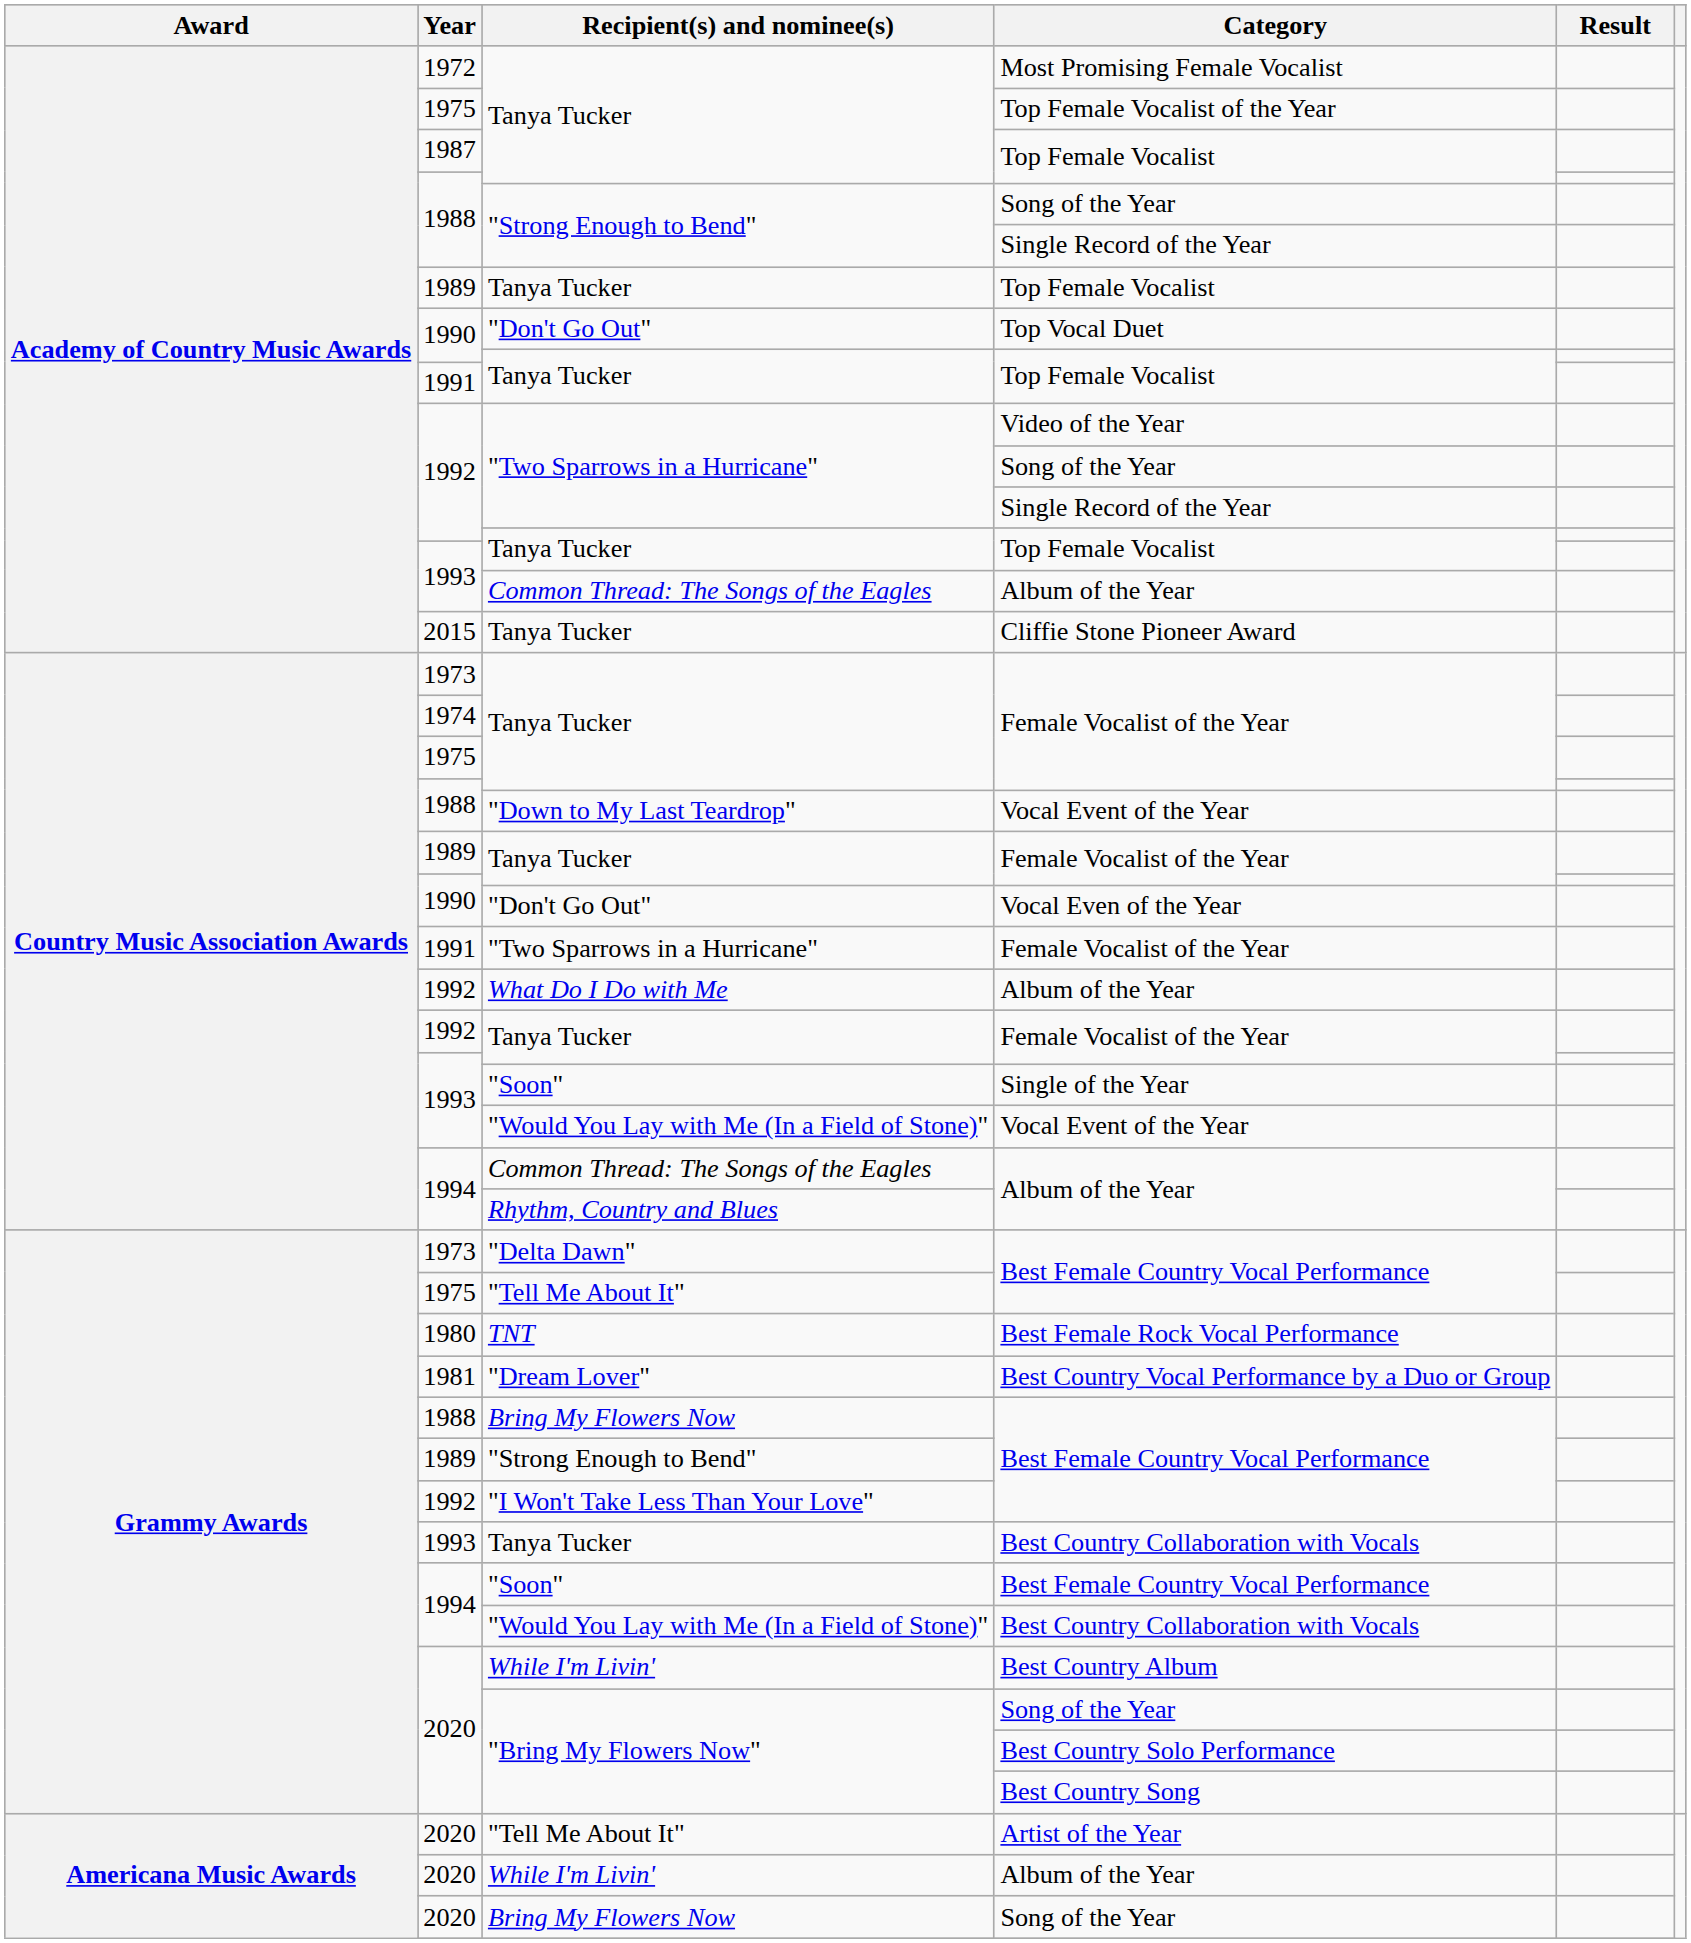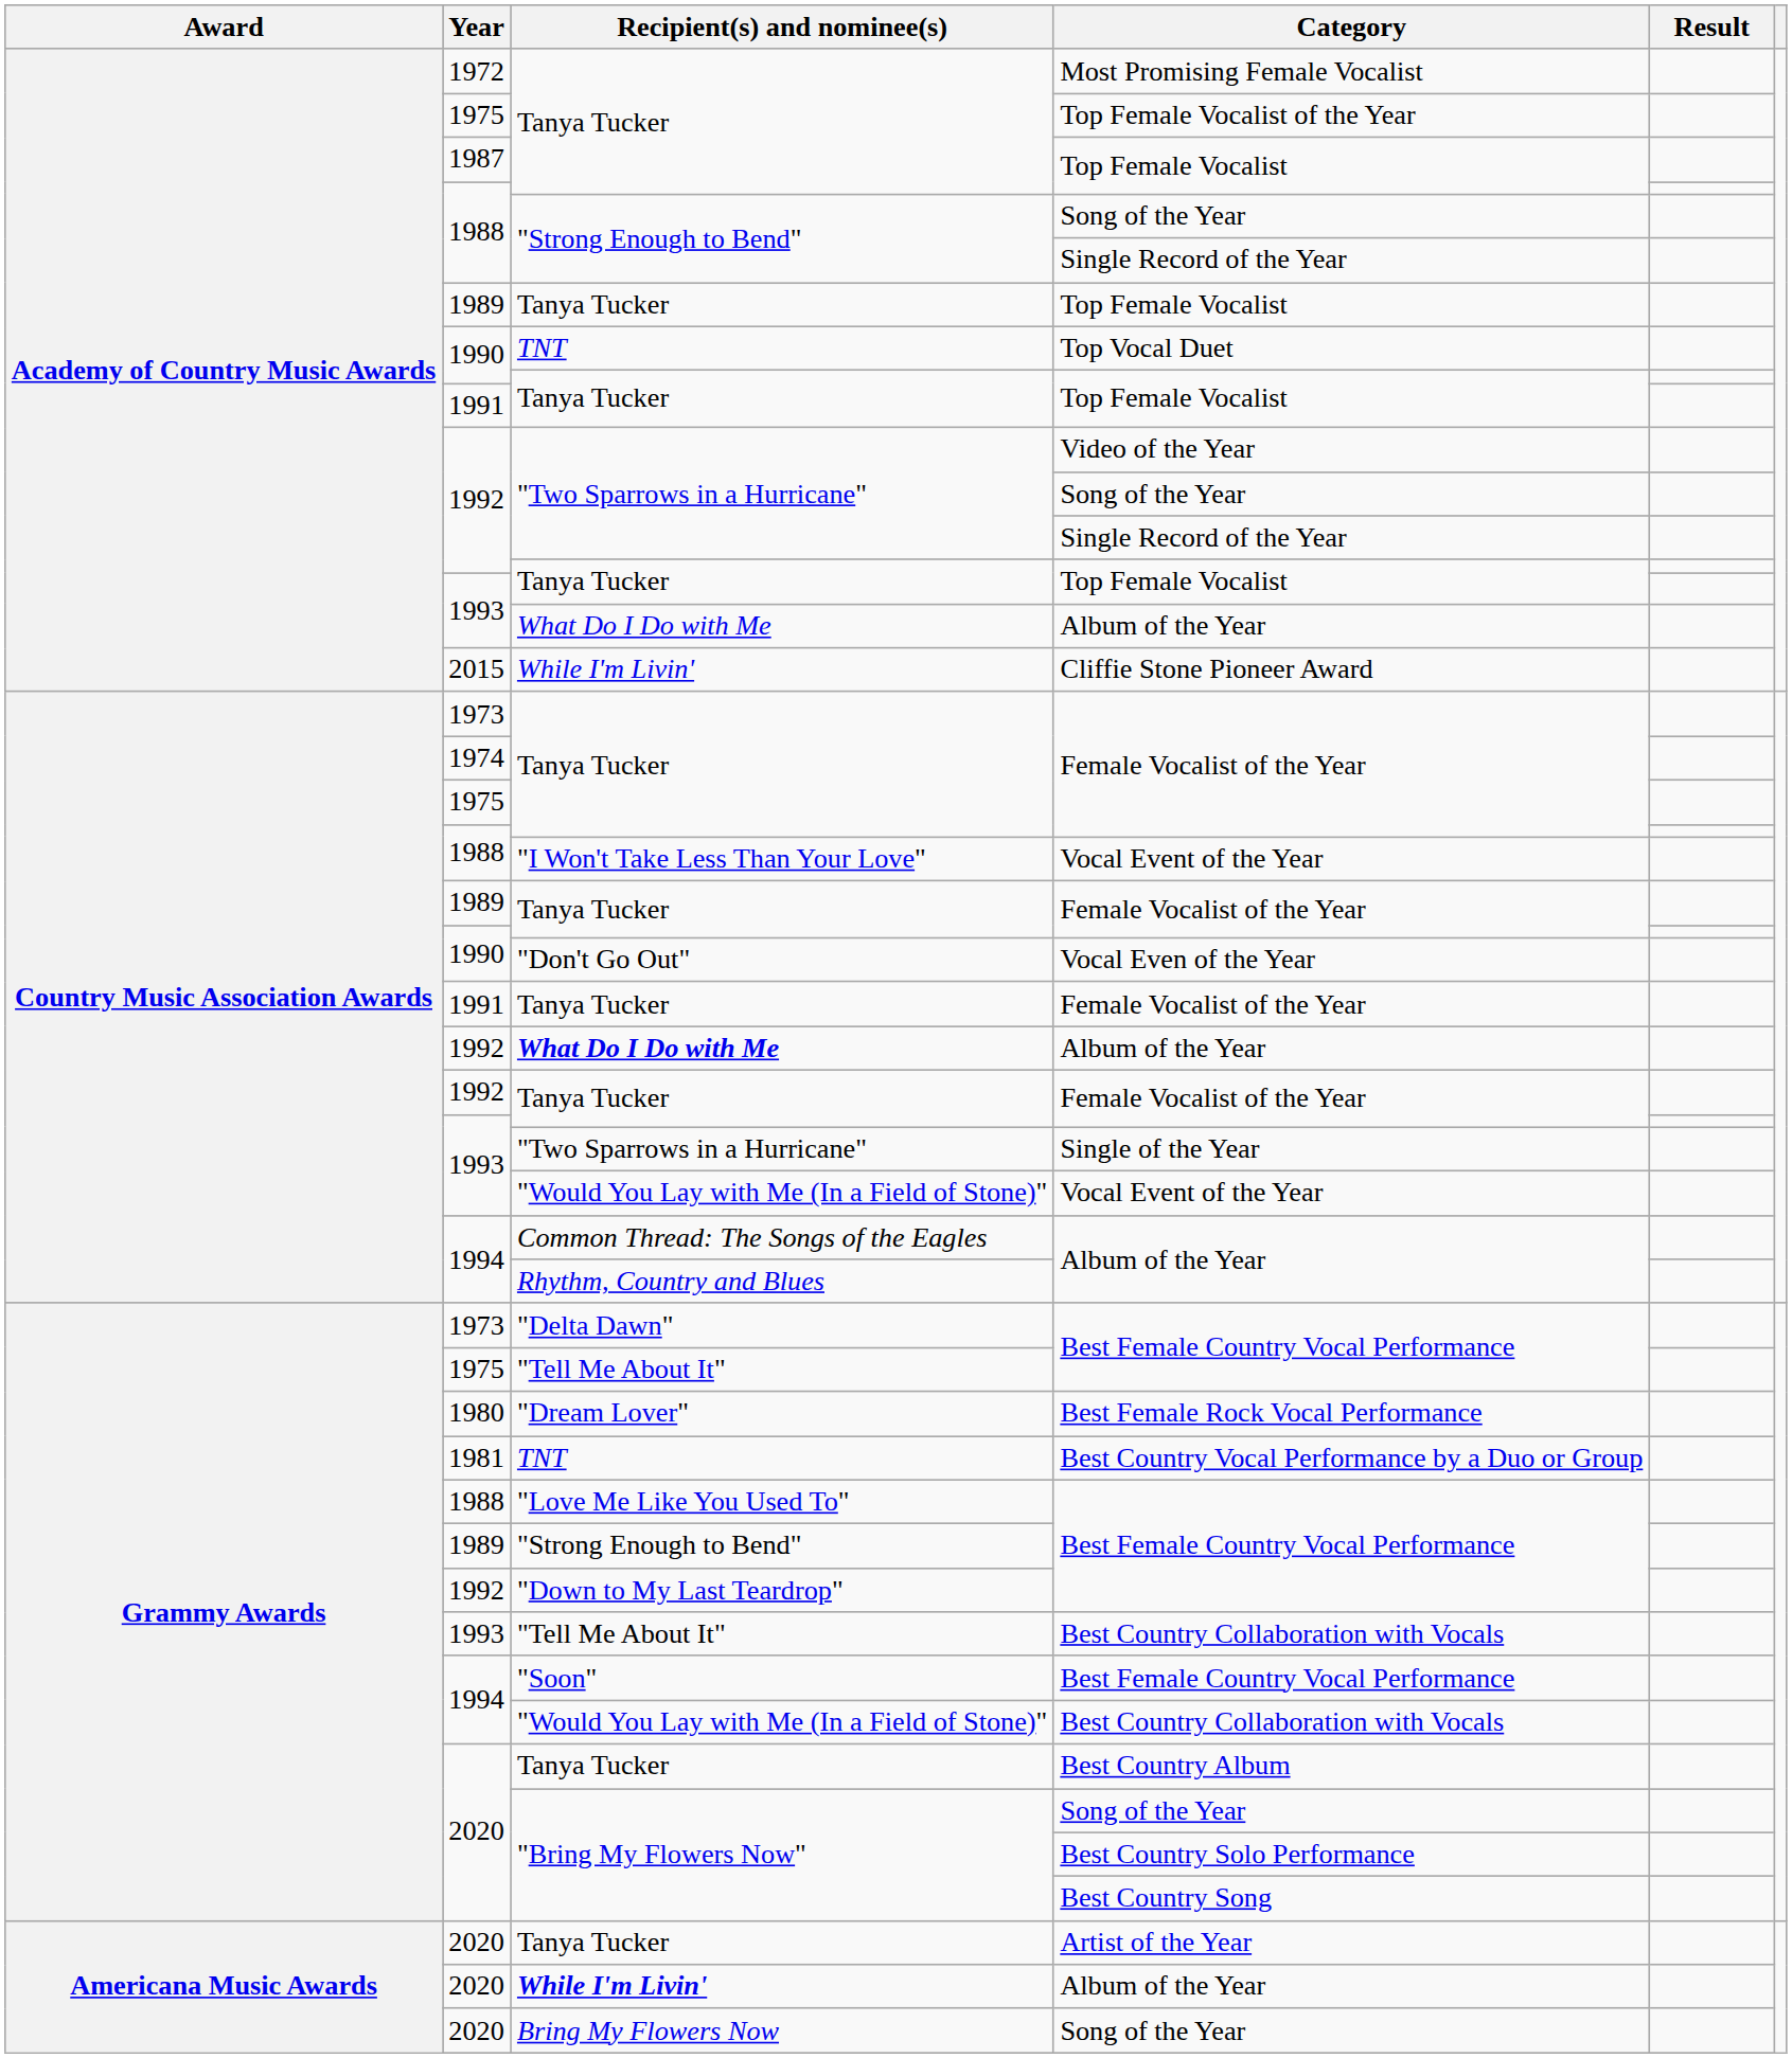 <table class="wikitable sortable plainrowheaders">
 <tr>
 <th scope="col">Award</th>
 <th scope="col">Year</th>
 <th scope="col">Recipient(s) and nominee(s)</th>
 <th scope="col">Category</th>
 <th scope="col" style="width:7%;">Result</th>
 <th scope="col" class="unsortable"></th>
 </tr>
 <tr>
 <th style="text-align:center;" scope="row" rowspan = "17"><a href='#'>Academy of Country Music Awards</a></th>
 <td style="text-align:center;">1972</td>
 <td rowspan = "4">Tanya Tucker</td>
 <td>Most Promising Female Vocalist</td>
 <td></td>
 <td style="text-align:center;" rowspan = "17"></td>
 </tr>
 <tr>
 <td style="text-align:center;">1975</td>
 <td>Top Female Vocalist of the Year</td>
 <td></td>
 </tr>
 <tr>
 <td style="text-align:center;">1987</td>
 <td rowspan = "2">Top Female Vocalist</td>
 <td></td>
 </tr>
 <tr>
 <td style="text-align:center;" rowspan = "3">1988</td>
 <td></td>
 </tr>
 <tr>
 <td rowspan = "2">"<a href='#'>Strong Enough to Bend</a>"</td>
 <td>Song of the Year</td>
 <td></td>
 </tr>
 <tr>
 <td>Single Record of the Year</td>
 <td></td>
 </tr>
 <tr>
 <td style="text-align:center;">1989</td>
 <td>Tanya Tucker</td>
 <td>Top Female Vocalist</td>
 <td></td>
 </tr>
 <tr>
 <td style="text-align:center;" rowspan = "2">1990</td>
-<td>"<a href='#'>Don't Go Out</a>" </td>
+<td><em><a href='#'>TNT</a></em></td>
 <td>Top Vocal Duet</td>
 <td></td>
 </tr>
 <tr>
 <td rowspan = "2">Tanya Tucker</td>
 <td rowspan = "2">Top Female Vocalist</td>
 <td></td>
 </tr>
 <tr>
 <td style="text-align:center;">1991</td>
 <td></td>
 </tr>
 <tr>
 <td style="text-align:center;" rowspan = "4">1992</td>
 <td rowspan = "3">"<a href='#'>Two Sparrows in a Hurricane</a>"</td>
 <td>Video of the Year</td>
 <td></td>
 </tr>
 <tr>
 <td>Song of the Year</td>
 <td></td>
 </tr>
 <tr>
 <td>Single Record of the Year</td>
 <td></td>
 </tr>
 <tr>
 <td rowspan = "2">Tanya Tucker</td>
 <td rowspan = "2">Top Female Vocalist</td>
 <td></td>
 </tr>
 <tr>
 <td style="text-align:center;" rowspan = "2">1993</td>
 <td></td>
 </tr>
 <tr>
-<td><em><a href='#'>Common Thread: The Songs of the Eagles</a></em></td>
+<td><em><a href='#'>What Do I Do with Me</a></em></td>
 <td>Album of the Year</td>
 <td></td>
 </tr>
 <tr>
 <td style="text-align:center;">2015</td>
-<td>Tanya Tucker</td>
+<td><em><a href='#'>While I'm Livin'</a></em></td>
 <td>Cliffie Stone Pioneer Award</td>
 <td></td>
 </tr>
 <tr>
 <th style="text-align:center;" scope="row" rowspan = "16"><a href='#'>Country Music Association Awards</a></th>
 <td style="text-align:center;">1973</td>
 <td rowspan = "4">Tanya Tucker</td>
 <td rowspan = "4">Female Vocalist of the Year</td>
 <td></td>
 <td style="text-align:center;" rowspan = "16"></td>
 </tr>
 <tr>
 <td style="text-align:center;">1974</td>
 <td></td>
 </tr>
 <tr>
 <td style="text-align:center;">1975</td>
 <td></td>
 </tr>
 <tr>
 <td style="text-align:center;" rowspan = "2">1988</td>
 <td></td>
 </tr>
 <tr>
-<td>"<a href='#'>Down to My Last Teardrop</a>"</td>
+<td>"<a href='#'>I Won't Take Less Than Your Love</a>" </td>
 <td>Vocal Event of the Year</td>
 <td></td>
 </tr>
 <tr>
 <td style="text-align:center;">1989</td>
 <td rowspan = "2">Tanya Tucker</td>
 <td rowspan = "2">Female Vocalist of the Year</td>
 <td></td>
 </tr>
 <tr>
 <td style="text-align:center;" rowspan = "2">1990</td>
 <td></td>
 </tr>
 <tr>
 <td>"Don't Go Out" </td>
 <td>Vocal Even of the Year</td>
 <td></td>
 </tr>
 <tr>
 <td style="text-align:center;">1991</td>
-<td>"Two Sparrows in a Hurricane"</td>
+<td>Tanya Tucker</td>
 <td>Female Vocalist of the Year</td>
 <td></td>
 </tr>
 <tr>
 <td style="text-align:center;">1992</td>
-<td><em><a href='#'>What Do I Do with Me</a></em></td>
+<td><strong><em><a href='#'>What Do I Do with Me</a></em></strong></td>
 <td>Album of the Year</td>
 <td></td>
 </tr>
 <tr>
 <td style="text-align:center;">1992</td>
 <td rowspan = "2">Tanya Tucker</td>
 <td rowspan = "2">Female Vocalist of the Year</td>
 <td></td>
 </tr>
 <tr>
 <td style="text-align:center;" rowspan = "3">1993</td>
 <td></td>
 </tr>
 <tr>
-<td>"<a href='#'>Soon</a>"</td>
+<td>"Two Sparrows in a Hurricane"</td>
 <td>Single of the Year</td>
 <td></td>
 </tr>
 <tr>
 <td>"<a href='#'>Would You Lay with Me (In a Field of Stone)</a>"</td>
 <td>Vocal Event of the Year</td>
 <td></td>
 </tr>
 <tr>
 <td style="text-align:center;" rowspan = "2">1994</td>
 <td><em>Common Thread: The Songs of the Eagles</em></td>
 <td rowspan = "2">Album of the Year</td>
 <td></td>
 </tr>
 <tr>
 <td><em><a href='#'>Rhythm, Country and Blues</a></em></td>
 <td></td>
 </tr>
 <tr>
 <th style="text-align:center;" scope="row" rowspan = "14"><a href='#'>Grammy Awards</a></th>
 <td style="text-align:center;">1973</td>
 <td>"<a href='#'>Delta Dawn</a>"</td>
 <td rowspan=2><a href='#'>Best Female Country Vocal Performance</a></td>
 <td></td>
 <td style="text-align:center;" rowspan = "14"></td>
 </tr>
 <tr>
 <td style="text-align:center;">1975</td>
 <td>"<a href='#'>Tell Me About It</a>" </td>
 <td></td>
 </tr>
 <tr>
 <td style="text-align:center;">1980</td>
-<td><em><a href='#'>TNT</a></em></td>
+<td>"<a href='#'>Dream Lover</a>" </td>
 <td><a href='#'>Best Female Rock Vocal Performance</a></td>
 <td></td>
 </tr>
 <tr>
 <td style="text-align:center;">1981</td>
-<td>"<a href='#'>Dream Lover</a>" </td>
+<td><em><a href='#'>TNT</a></em></td>
 <td><a href='#'>Best Country Vocal Performance by a Duo or Group</a></td>
 <td></td>
 </tr>
 <tr>
 <td style="text-align:center;">1988</td>
-<td><em><a href='#'>Bring My Flowers Now</a></em></td>
+<td>"<a href='#'>Love Me Like You Used To</a>"</td>
 <td rowspan=3><a href='#'>Best Female Country Vocal Performance</a></td>
 <td></td>
 </tr>
 <tr>
 <td style="text-align:center;">1989</td>
 <td>"Strong Enough to Bend"</td>
 <td></td>
 </tr>
 <tr>
 <td style="text-align:center;">1992</td>
-<td>"<a href='#'>I Won't Take Less Than Your Love</a>" </td>
+<td>"<a href='#'>Down to My Last Teardrop</a>"</td>
 <td></td>
 </tr>
 <tr>
 <td style="text-align:center;">1993</td>
-<td>Tanya Tucker</td>
+<td>"Tell Me About It" </td>
 <td><a href='#'>Best Country Collaboration with Vocals</a></td>
 <td></td>
 </tr>
 <tr>
 <td style="text-align:center;" rowspan=2>1994</td>
 <td>"<a href='#'>Soon</a>"</td>
 <td><a href='#'>Best Female Country Vocal Performance</a></td>
 <td></td>
 </tr>
 <tr>
 <td>"<a href='#'>Would You Lay with Me (In a Field of Stone)</a>"</td>
 <td><a href='#'>Best Country Collaboration with Vocals</a></td>
 <td></td>
 </tr>
 <tr>
 <td style="text-align:center;"rowspan = "4">2020</td>
-<td><em><a href='#'>While I'm Livin'</a></em></td>
+<td>Tanya Tucker</td>
 <td><a href='#'>Best Country Album</a></td>
 <td></td>
 </tr>
 <tr>
 <td rowspan = "3">"<a href='#'>Bring My Flowers Now</a>"</td>
 <td><a href='#'>Song of the Year</a></td>
 <td></td>
 </tr>
 <tr>
 <td><a href='#'>Best Country Solo Performance</a></td>
 <td></td>
 </tr>
 <tr>
 <td><a href='#'>Best Country Song</a></td>
 <td></td>
 </tr>
 <tr>
 <th style="text-align:center;" scope="row" rowspan = "14"><a href='#'>Americana Music Awards</a></th>
 <td style="text-align:center;">2020</td>
-<td>"Tell Me About It" </td>
+<td>Tanya Tucker</td>
 <td rowspan=1><a href='#'>Artist of the Year</a></td>
 <td></td>
 <td style="text-align:center;" rowspan = "14"></td>
 </tr>
 <tr>
 <td style="text-align:center;">2020</td>
-<td><em><a href='#'>While I'm Livin'</a></em></td>
+<td><strong><em><a href='#'>While I'm Livin'</a></em></strong></td>
 <td>Album of the Year</td>
 <td></td>
 </tr>
 <tr>
 <td style="text-align:center;">2020</td>
 <td><em><a href='#'>Bring My Flowers Now</a></em></td>
 <td>Song of the Year</td>
 <td></td>
 </tr>
 <tr>
 </tr>
 </table>
